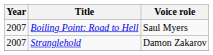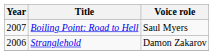 <table class="wikitable sortable">
 <tr>
 <th>Year</th>
 <th>Title</th>
 <th>Voice role</th>
 </tr>
 <tr>
 <td>2007</td>
 <td><em><a href='#'>Boiling Point: Road to Hell</a></em></td>
 <td>Saul Myers</td>
 </tr>
 <tr>
-<td>2007</td>
+<td>2006</td>
 <td><em><a href='#'>Stranglehold</a></em></td>
 <td>Damon Zakarov</td>
 </tr>
 <tr>
 </tr>
 </table>
